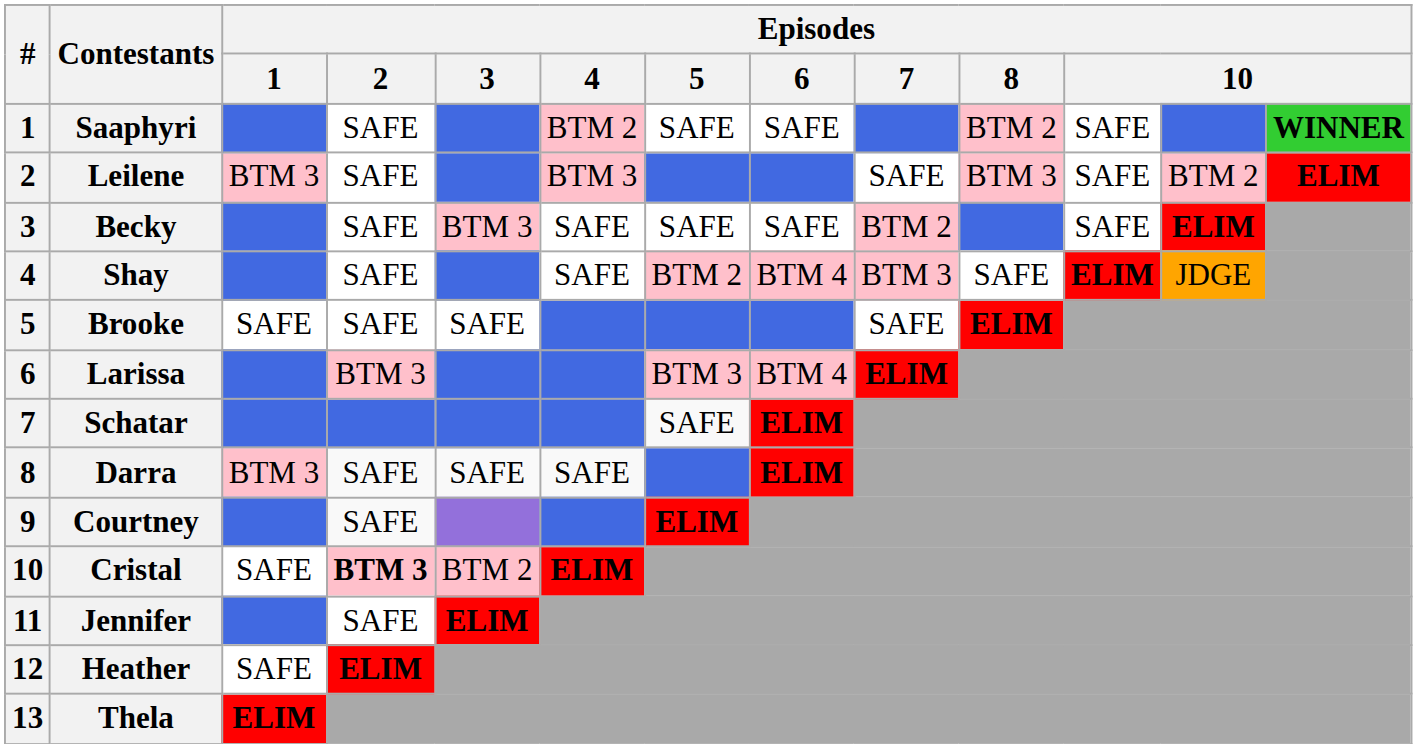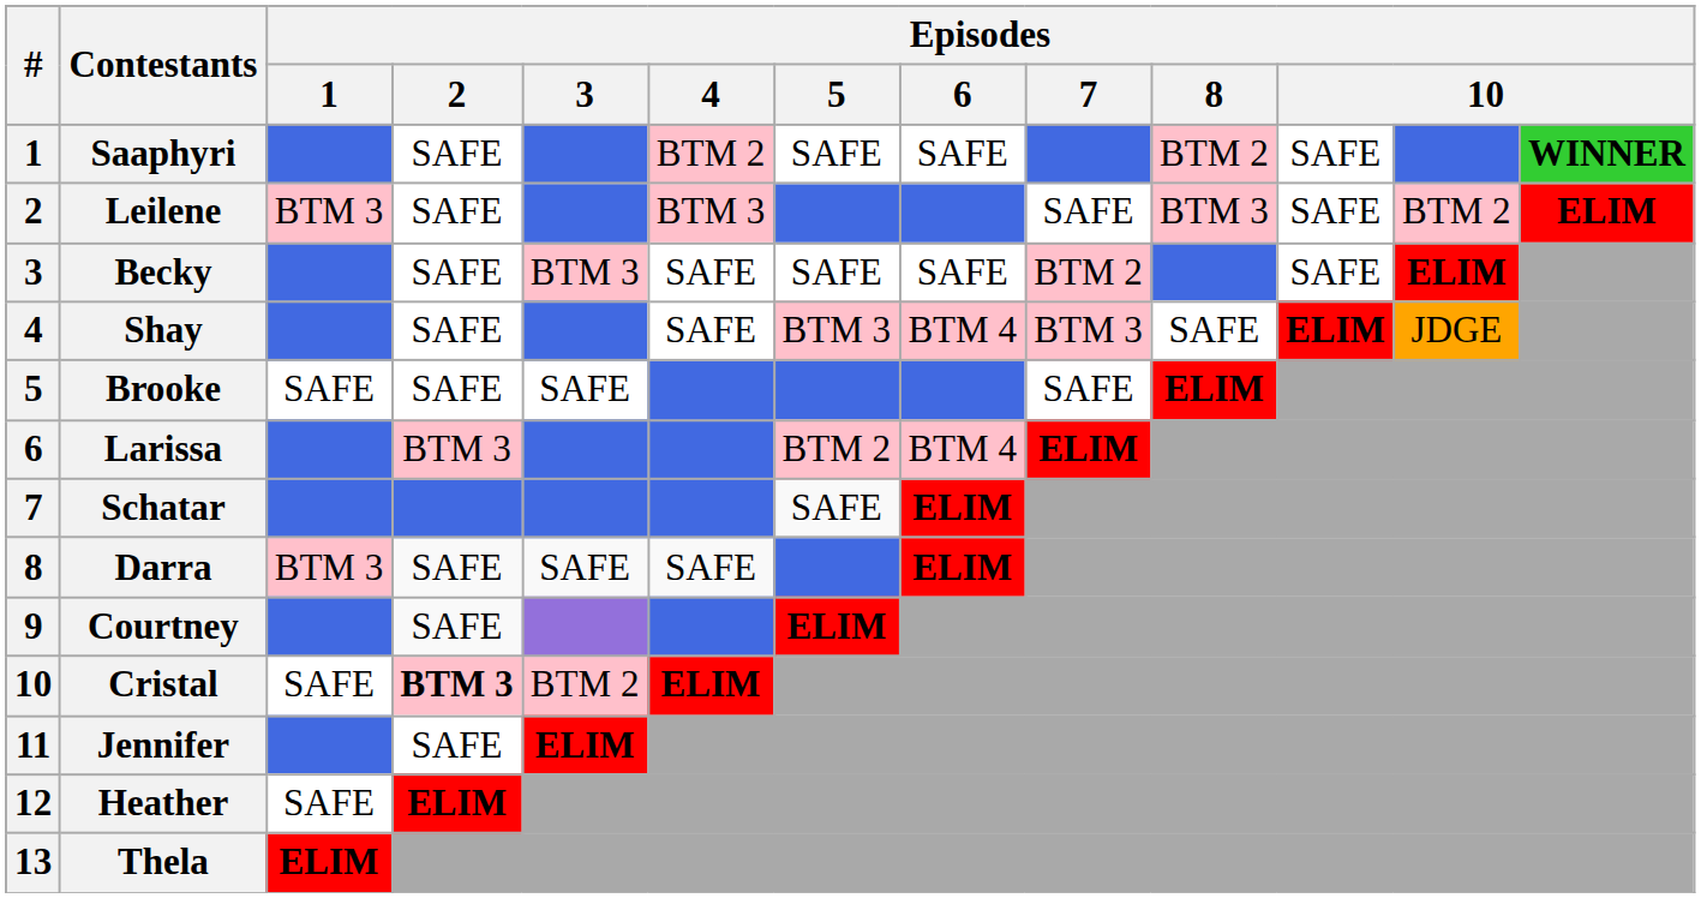 <table class="wikitable" style="text-align:center">
 <tr>
 <th rowspan=2>#</th>
 <th rowspan=2>Contestants</th>
 <th colspan=11>Episodes</th>
 </tr>
 <tr>
 <th>1</th>
 <th>2</th>
 <th>3</th>
 <th>4</th>
 <th>5</th>
 <th>6</th>
 <th>7</th>
 <th>8</th>
 <th colspan=3>10</th>
 </tr>
 <tr>
 <th>1</th>
 <th>Saaphyri</th>
 <td bgcolor="royalblue"></td>
 <td style="background:white;">SAFE</td>
 <td bgcolor="royalblue"></td>
 <td style="background:pink;">BTM 2</td>
 <td style="background:white;">SAFE</td>
 <td style="background:white;">SAFE</td>
 <td bgcolor="royalblue"></td>
 <td style="background:pink;">BTM 2</td>
 <td style="background:white;">SAFE</td>
 <td bgcolor="royalblue"></td>
 <td style="background:limegreen;"><strong>WINNER</strong></td>
 </tr>
 <tr>
 <th>2</th>
 <th>Leilene</th>
 <td style="background:pink;">BTM 3</td>
 <td style="background:white;">SAFE</td>
 <td bgcolor="royalblue"></td>
 <td style="background:pink;">BTM 3</td>
 <td bgcolor="royalblue"></td>
 <td bgcolor="royalblue"></td>
 <td style="background:white;">SAFE</td>
 <td style="background:pink;">BTM 3</td>
 <td style="background:white;">SAFE</td>
 <td style="background:pink;">BTM 2</td>
 <td style="background:red;"><strong>ELIM</strong></td>
 </tr>
 <tr>
 <th>3</th>
 <th>Becky</th>
 <td bgcolor="royalblue"></td>
 <td style="background:white;">SAFE</td>
 <td style="background:pink;">BTM 3</td>
 <td style="background:white;">SAFE</td>
 <td style="background:white;">SAFE</td>
 <td style="background:white;">SAFE</td>
 <td style="background:pink;">BTM 2</td>
 <td bgcolor="royalblue"></td>
 <td style="background:white;">SAFE</td>
 <td style="background:red;"><strong>ELIM</strong></td>
 <td style="background:darkgray;"></td>
 </tr>
 <tr>
 <th>4</th>
 <th>Shay</th>
 <td bgcolor="royalblue"></td>
 <td style="background:white;">SAFE</td>
 <td bgcolor="royalblue"></td>
 <td style="background:white;">SAFE</td>
-<td style="background:pink;">BTM 2</td>
+<td style="background:pink;">BTM 3</td>
 <td style="background:pink;">BTM 4</td>
 <td style="background:pink;">BTM 3</td>
 <td style="background:white;">SAFE</td>
 <td style="background:red;"><strong>ELIM</strong></td>
 <td style="background:orange;">JDGE</td>
 <td style="background:darkgray;"></td>
 </tr>
 <tr>
 <th>5</th>
 <th>Brooke</th>
 <td style="background:white;">SAFE</td>
 <td style="background:white;">SAFE</td>
 <td style="background:white;">SAFE</td>
 <td bgcolor="royalblue"></td>
 <td bgcolor="royalblue"></td>
 <td bgcolor="royalblue"></td>
 <td style="background:white;">SAFE</td>
 <td style="background:red;"><strong>ELIM</strong></td>
 <td style="background:darkgray;" colspan="3"></td>
 </tr>
 <tr>
 <th>6</th>
 <th>Larissa</th>
 <td bgcolor="royalblue"></td>
 <td style="background:pink;">BTM 3</td>
 <td bgcolor="royalblue"></td>
 <td bgcolor="royalblue"></td>
-<td style="background:pink;">BTM 3</td>
+<td style="background:pink;">BTM 2</td>
 <td style="background:pink;">BTM 4</td>
 <td style="background:red;"><strong>ELIM</strong></td>
 <td style="background:darkgray;" colspan="4"></td>
 </tr>
 <tr>
 <th>7</th>
 <th>Schatar</th>
 <td bgcolor="royalblue"></td>
 <td bgcolor="royalblue"></td>
 <td bgcolor="royalblue"></td>
 <td bgcolor="royalblue"></td>
 <td>SAFE</td>
 <td style="background:red;"><strong>ELIM</strong></td>
 <td style="background:darkgray;" colspan="5"></td>
 </tr>
 <tr>
 <th>8</th>
 <th>Darra</th>
 <td style="background:pink;">BTM 3</td>
 <td>SAFE</td>
 <td>SAFE</td>
 <td>SAFE</td>
 <td bgcolor="royalblue"></td>
 <td style="background:red;"><strong>ELIM</strong></td>
 <td style="background:darkgray;" colspan="5"></td>
 </tr>
 <tr>
 <th>9</th>
 <th>Courtney</th>
 <td bgcolor="royalblue"></td>
 <td>SAFE</td>
 <td style="background:mediumpurple;"><strong></strong></td>
 <td bgcolor="royalblue"></td>
 <td style="background:red;"><strong>ELIM</strong></td>
 <td style="background:darkgray;" colspan="6"></td>
 </tr>
 <tr>
 <th>10</th>
 <th>Cristal</th>
 <td style="background:white;">SAFE</td>
 <td style="background:pink;"><strong>BTM 3</strong></td>
 <td style="background:pink;">BTM 2</td>
 <td style="background:red;"><strong>ELIM</strong></td>
 <td style="background:darkgray;" colspan="7"></td>
 </tr>
 <tr>
 <th>11</th>
 <th>Jennifer</th>
 <td bgcolor="royalblue"></td>
 <td style="background:white;">SAFE</td>
 <td style="background:red;"><strong>ELIM</strong></td>
 <td style="background:darkgray;" colspan="8"></td>
 </tr>
 <tr>
 <th>12</th>
 <th>Heather</th>
 <td style="background:white;">SAFE</td>
 <td style="background:red;"><strong>ELIM</strong></td>
 <td style="background:darkgray;" colspan="9"></td>
 </tr>
 <tr>
 <th>13</th>
 <th>Thela</th>
 <td style="background:red;"><strong>ELIM</strong></td>
 <td style="background:darkgray;" colspan="10"></td>
 </tr>
 </table>
